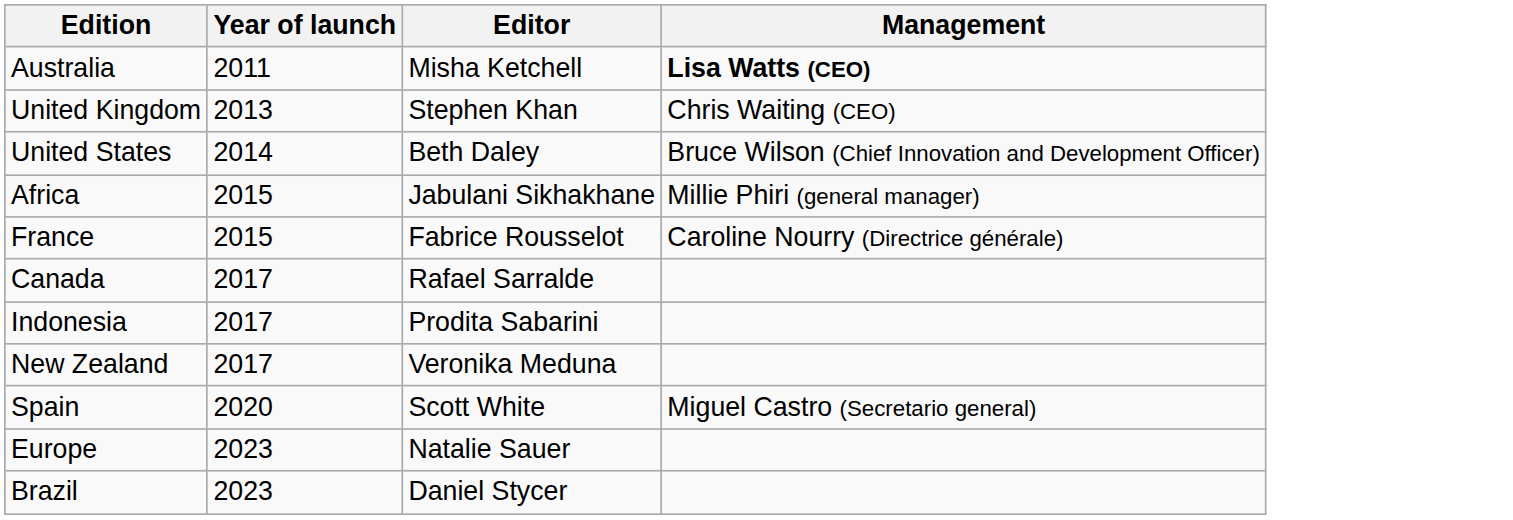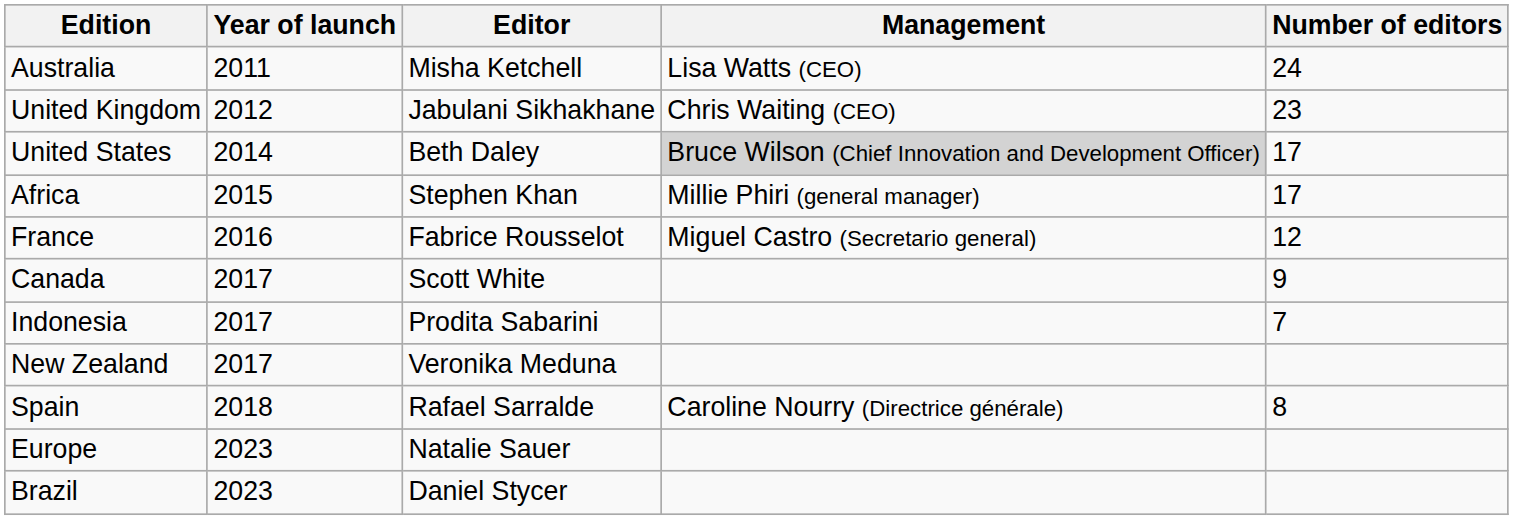 <table class="wikitable sortable">
 <tr>
 <th>Edition</th>
 <th>Year of launch</th>
 <th>Editor</th>
 <th>Management</th>
+<th>Number of editors</th>
 </tr>
 <tr>
 <td>Australia</td>
 <td>2011</td>
 <td>Misha Ketchell</td>
-<td><strong>Lisa Watts <small>(CEO)</small></strong></td>
+<td>Lisa Watts <small>(CEO)</small></td>
+<td>24</td>
 </tr>
 <tr>
 <td>United Kingdom</td>
-<td>2013</td>
-<td>Stephen Khan</td>
+<td>2012</td>
+<td>Jabulani Sikhakhane</td>
 <td>Chris Waiting <small>(CEO)</small></td>
+<td>23</td>
 </tr>
 <tr>
 <td>United States</td>
 <td>2014</td>
 <td>Beth Daley</td>
-<td>Bruce Wilson <small>(Chief Innovation and Development Officer)</small></td>
+<td style="background: lightgrey;">Bruce Wilson <small>(Chief Innovation and Development Officer)</small></td>
+<td>17</td>
 </tr>
 <tr>
 <td>Africa</td>
 <td>2015</td>
-<td>Jabulani Sikhakhane</td>
+<td>Stephen Khan</td>
 <td>Millie Phiri <small>(general manager)</small></td>
+<td>17</td>
 </tr>
 <tr>
 <td>France</td>
-<td>2015</td>
+<td>2016</td>
 <td>Fabrice Rousselot</td>
-<td>Caroline Nourry <small>(Directrice générale)</small></td>
+<td>Miguel Castro <small>(Secretario general)</small></td>
+<td>12</td>
 </tr>
 <tr>
 <td>Canada</td>
 <td>2017</td>
-<td>Rafael Sarralde</td>
+<td>Scott White</td>
 <td></td>
+<td>9</td>
 </tr>
 <tr>
 <td>Indonesia</td>
 <td>2017</td>
 <td>Prodita Sabarini</td>
 <td></td>
+<td>7</td>
 </tr>
 <tr>
 <td>New Zealand</td>
 <td>2017</td>
 <td>Veronika Meduna</td>
 <td></td>
+<td></td>
 </tr>
 <tr>
 <td>Spain</td>
-<td>2020</td>
-<td>Scott White</td>
-<td>Miguel Castro <small>(Secretario general)</small></td>
+<td>2018</td>
+<td>Rafael Sarralde</td>
+<td>Caroline Nourry <small>(Directrice générale)</small></td>
+<td>8</td>
 </tr>
 <tr>
 <td>Europe</td>
 <td>2023</td>
 <td>Natalie Sauer</td>
+<td></td>
 <td></td>
 </tr>
 <tr>
 <td>Brazil</td>
 <td>2023</td>
 <td>Daniel Stycer</td>
 <td></td>
+<td></td>
 </tr>
 </table>
